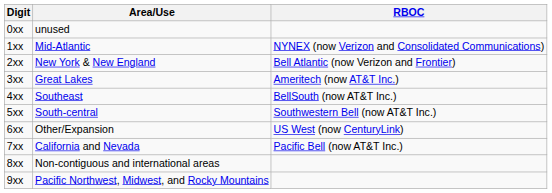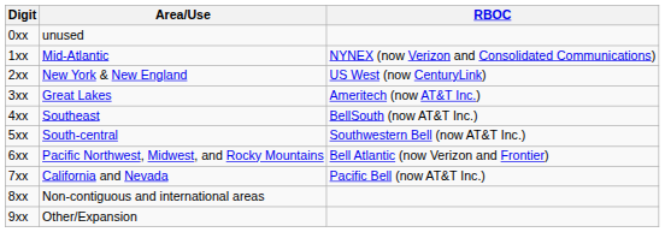 <table class="wikitable">
 <tr>
 <th>Digit</th>
 <th>Area/Use</th>
 <th><a href='#'>RBOC</a></th>
 </tr>
 <tr>
 <td>0xx</td>
 <td>unused</td>
 <td></td>
 </tr>
 <tr>
 <td>1xx</td>
 <td><a href='#'>Mid-Atlantic</a></td>
 <td><a href='#'>NYNEX</a> (now <a href='#'>Verizon</a> and <a href='#'>Consolidated Communications</a>)</td>
 </tr>
 <tr>
 <td>2xx</td>
 <td><a href='#'>New York</a> & <a href='#'>New England</a></td>
-<td><a href='#'>Bell Atlantic</a> (now Verizon and <a href='#'>Frontier</a>)</td>
+<td><a href='#'>US West</a> (now <a href='#'>CenturyLink</a>)</td>
 </tr>
 <tr>
 <td>3xx</td>
 <td><a href='#'>Great Lakes</a></td>
 <td><a href='#'>Ameritech</a> (now <a href='#'>AT&T Inc.</a>)</td>
 </tr>
 <tr>
 <td>4xx</td>
 <td><a href='#'>Southeast</a></td>
 <td><a href='#'>BellSouth</a> (now AT&T Inc.)</td>
 </tr>
 <tr>
 <td>5xx</td>
 <td><a href='#'>South-central</a></td>
 <td><a href='#'>Southwestern Bell</a> (now AT&T Inc.)</td>
 </tr>
 <tr>
 <td>6xx</td>
-<td>Other/Expansion</td>
-<td><a href='#'>US West</a> (now <a href='#'>CenturyLink</a>)</td>
+<td><a href='#'>Pacific Northwest</a>, <a href='#'>Midwest</a>, and <a href='#'>Rocky Mountains</a></td>
+<td><a href='#'>Bell Atlantic</a> (now Verizon and <a href='#'>Frontier</a>)</td>
 </tr>
 <tr>
 <td>7xx</td>
 <td><a href='#'>California</a> and <a href='#'>Nevada</a></td>
 <td><a href='#'>Pacific Bell</a> (now AT&T Inc.)</td>
 </tr>
 <tr>
 <td>8xx</td>
 <td>Non-contiguous and international areas</td>
 <td></td>
 </tr>
 <tr>
 <td>9xx</td>
-<td><a href='#'>Pacific Northwest</a>, <a href='#'>Midwest</a>, and <a href='#'>Rocky Mountains</a></td>
+<td>Other/Expansion</td>
 <td></td>
 </tr>
 </table>
